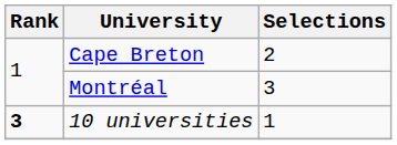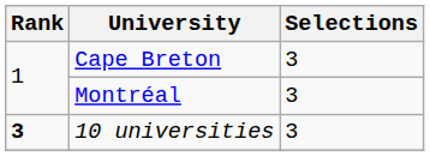 <table class="wikitable">
 <tr>
 <th>Rank</th>
 <th>University</th>
 <th>Selections</th>
 </tr>
 <tr>
 <td rowspan="2">1</td>
 <td><a href='#'>Cape Breton</a></td>
-<td>2</td>
+<td>3</td>
 </tr>
 <tr>
 <td><a href='#'>Montréal</a></td>
 <td>3</td>
 </tr>
 <tr>
 <td><strong>3</strong></td>
 <td><em>10 universities</em></td>
-<td>1</td>
+<td>3</td>
 </tr>
 <tr>
 </tr>
 </table>
